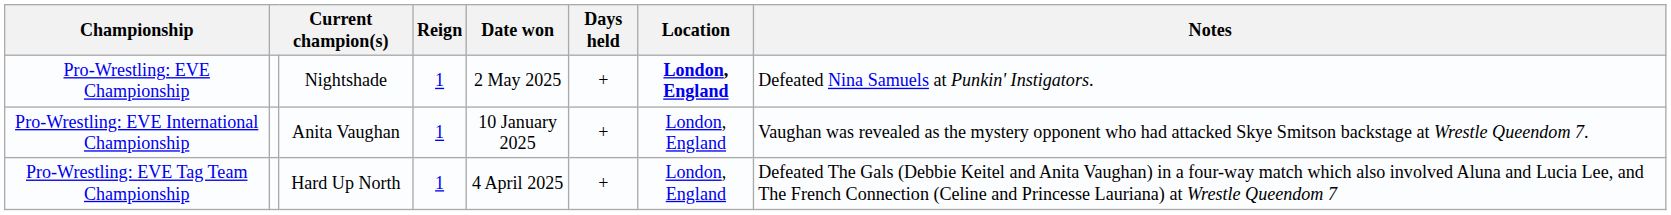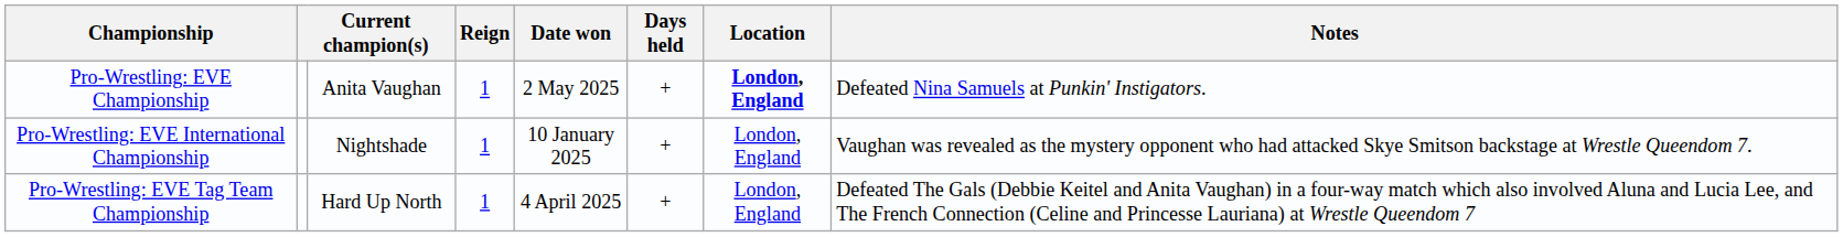 <table class="wikitable" style="text-align:center; background:#fcfdff; font-size:85%;">
 <tr>
 <th>Championship</th>
 <th colspan=2>Current champion(s)</th>
 <th>Reign</th>
 <th>Date won</th>
 <th>Days held</th>
 <th>Location</th>
 <th>Notes</th>
 </tr>
 <tr>
 <td align=center><a href='#'>Pro-Wrestling: EVE Championship</a></td>
 <td></td>
-<td>Nightshade</td>
+<td>Anita Vaughan</td>
 <td align=center><a href='#'>1</a></td>
 <td align=center>2 May 2025</td>
 <td align=center>+</td>
 <td align=center><strong><a href='#'>London</a>, <a href='#'>England</a></strong></td>
 <td align=left>Defeated <a href='#'>Nina Samuels</a> at <em>Punkin' Instigators</em>.</td>
 </tr>
 <tr>
 <td align=center><a href='#'>Pro-Wrestling: EVE International Championship</a></td>
 <td></td>
-<td>Anita Vaughan</td>
+<td>Nightshade</td>
 <td align=center><a href='#'>1</a></td>
 <td align=center>10 January 2025</td>
 <td align=center>+</td>
 <td align=center><a href='#'>London</a>, <a href='#'>England</a></td>
 <td align=left>Vaughan was revealed as the mystery opponent who had attacked Skye Smitson backstage at <em>Wrestle Queendom 7</em>.</td>
 </tr>
 <tr>
 <td align=center><a href='#'>Pro-Wrestling: EVE Tag Team Championship</a></td>
 <td align=center></td>
 <td align=center>Hard Up North<br></td>
 <td align=center><a href='#'>1<br></a></td>
 <td align=center>4 April 2025</td>
 <td align=center>+</td>
 <td align=center><a href='#'>London</a>, <a href='#'>England</a></td>
 <td align=left>Defeated The Gals (Debbie Keitel and Anita Vaughan) in a four-way match which also involved Aluna and Lucia Lee, and The French Connection (Celine and Princesse Lauriana) at <em>Wrestle Queendom 7</em></td>
 </tr>
 </table>
